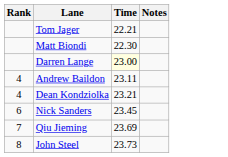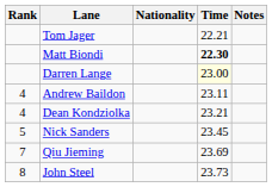 <table class="wikitable sortable" style="text-align:center">
 <tr>
 <th>Rank</th>
 <th>Lane</th>
+<th>Nationality</th>
 <th>Time</th>
 <th>Notes</th>
 </tr>
 <tr>
 <td></td>
 <td align=left><a href='#'>Tom Jager</a></td>
+<td align=left></td>
 <td>22.21</td>
 <td></td>
 </tr>
 <tr>
 <td></td>
 <td align=left><a href='#'>Matt Biondi</a></td>
-<td>22.30</td>
+<td align=left></td>
+<td><strong>22.30</strong></td>
 <td></td>
 </tr>
 <tr>
 <td></td>
 <td align=left><a href='#'>Darren Lange</a></td>
+<td align=left></td>
 <td style="background: lightyellow;">23.00</td>
 <td></td>
 </tr>
 <tr>
 <td>4</td>
 <td align=left><a href='#'>Andrew Baildon</a></td>
+<td align=left></td>
 <td>23.11</td>
 <td></td>
 </tr>
 <tr>
 <td>4</td>
 <td align=left><a href='#'>Dean Kondziolka</a></td>
+<td align=left></td>
 <td>23.21</td>
 <td></td>
 </tr>
 <tr>
-<td>6</td>
+<td>5</td>
 <td align=left><a href='#'>Nick Sanders</a></td>
+<td align=left></td>
 <td>23.45</td>
 <td></td>
 </tr>
 <tr>
 <td>7</td>
 <td align=left><a href='#'>Qiu Jieming</a></td>
+<td align=left></td>
 <td>23.69</td>
 <td></td>
 </tr>
 <tr>
 <td>8</td>
 <td align=left><a href='#'>John Steel</a></td>
+<td align=left></td>
 <td>23.73</td>
 <td></td>
 </tr>
 </table>
